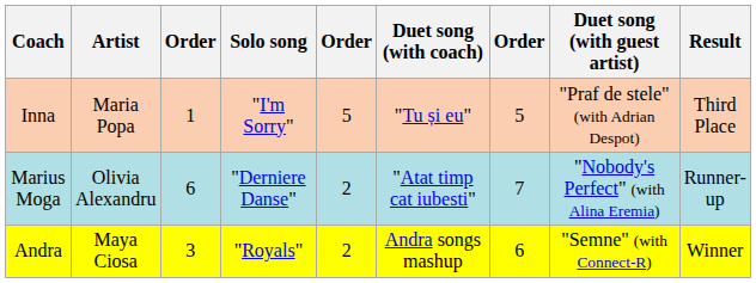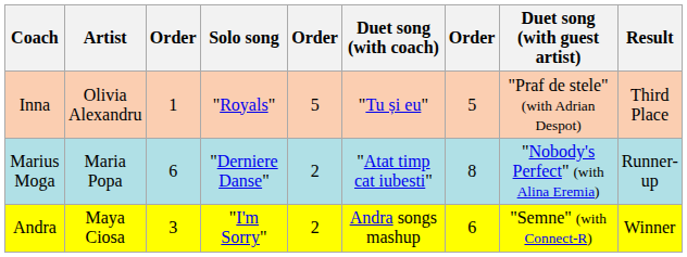 <table class="wikitable" style="text-align:center; width:100%;">
 <tr>
 <th scope="col" width="09%">Coach</th>
 <th scope="col" width="10%">Artist</th>
 <th scope="col" width="05%">Order</th>
 <th scope="col" width="14%">Solo song</th>
 <th scope="col" width="05%">Order</th>
 <th scope="col" width="19%">Duet song (with coach)</th>
 <th scope="col" width="05%">Order</th>
 <th scope="col" width="21%">Duet song (with guest artist)</th>
 <th scope="col" width="08%">Result</th>
 </tr>
 <tr>
 </tr>
 <tr bgcolor="#FBCEB1">
 <td scope="row">Inna</td>
-<td>Maria Popa</td>
+<td>Olivia Alexandru</td>
 <td>1</td>
-<td>"<a href='#'>I'm Sorry</a>"</td>
+<td>"<a href='#'>Royals</a>"</td>
 <td>5</td>
 <td>"<a href='#'>Tu și eu</a>"</td>
 <td>5</td>
 <td>"Praf de stele" <small> (with Adrian Despot)</small></td>
 <td>Third Place</td>
 </tr>
 <tr>
 </tr>
 <tr bgcolor="#B0E0E6">
 <td scope="row">Marius Moga</td>
-<td>Olivia Alexandru</td>
+<td>Maria Popa</td>
 <td>6</td>
 <td>"<a href='#'>Derniere Danse</a>"</td>
 <td>2</td>
 <td>"<a href='#'>Atat timp cat iubesti</a>"</td>
-<td>7</td>
+<td>8</td>
 <td>"<a href='#'>Nobody's Perfect</a>" <small> (with <a href='#'>Alina Eremia</a>)</small></td>
 <td>Runner-up</td>
 </tr>
 <tr>
 </tr>
 <tr bgcolor="yellow">
 <td scope="row">Andra</td>
 <td>Maya Ciosa</td>
 <td>3</td>
-<td>"<a href='#'>Royals</a>"</td>
+<td>"<a href='#'>I'm Sorry</a>"</td>
 <td>2</td>
 <td><a href='#'>Andra</a> songs mashup</td>
 <td>6</td>
 <td>"Semne" <small> (with <a href='#'>Connect-R</a>)</small></td>
 <td>Winner</td>
 </tr>
 <tr>
 </tr>
 </table>
